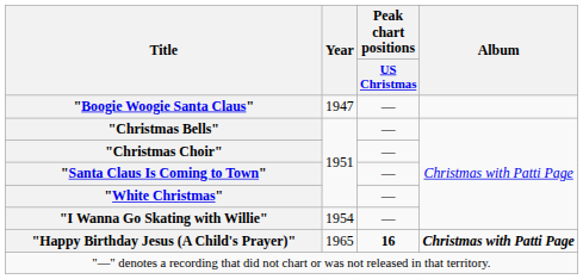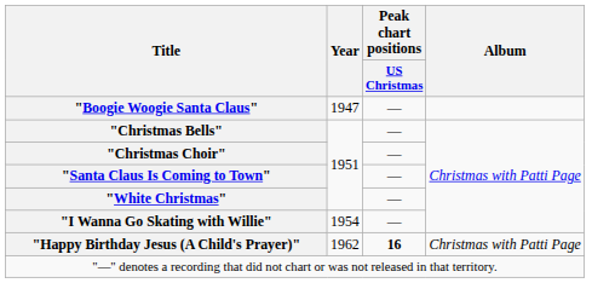 <table class="wikitable plainrowheaders" style="text-align:center;" border="1">
 <tr>
 <th scope="col" rowspan="2" style="width:22em;">Title</th>
 <th scope="col" rowspan="2">Year</th>
 <th scope="col" colspan="1">Peak<br>chart<br>positions</th>
 <th scope="col" rowspan="2">Album</th>
 </tr>
 <tr>
 <th scope="col" style="width:2em;font-size:90%;"><a href='#'>US<br>Christmas</a><br></th>
 </tr>
 <tr>
 <th scope="row">"<a href='#'>Boogie Woogie Santa Claus</a>"</th>
 <td>1947</td>
 <td>—</td>
 <td></td>
 </tr>
 <tr>
 <th scope="row">"Christmas Bells"</th>
 <td rowspan="4">1951</td>
 <td>—</td>
 <td rowspan="5"><em><a href='#'>Christmas with Patti Page</a></em> </td>
 </tr>
 <tr>
 <th scope="row">"Christmas Choir"</th>
 <td>—</td>
 </tr>
 <tr>
 <th scope="row">"<a href='#'>Santa Claus Is Coming to Town</a>"</th>
 <td>—</td>
 </tr>
 <tr>
 <th scope="row">"<a href='#'>White Christmas</a>"</th>
 <td>—</td>
 </tr>
 <tr>
 <th scope="row">"I Wanna Go Skating with Willie"</th>
 <td>1954</td>
 <td>—</td>
 </tr>
 <tr>
 <th scope="row">"Happy Birthday Jesus (A Child's Prayer)"</th>
-<td>1965</td>
+<td>1962</td>
 <td><strong>16</strong></td>
-<td><strong><em>Christmas with Patti Page</em> </strong></td>
+<td><em>Christmas with Patti Page</em> </td>
 </tr>
 <tr>
 <td colspan="4" style="font-size:90%">"—" denotes a recording that did not chart or was not released in that territory.</td>
 </tr>
 </table>
